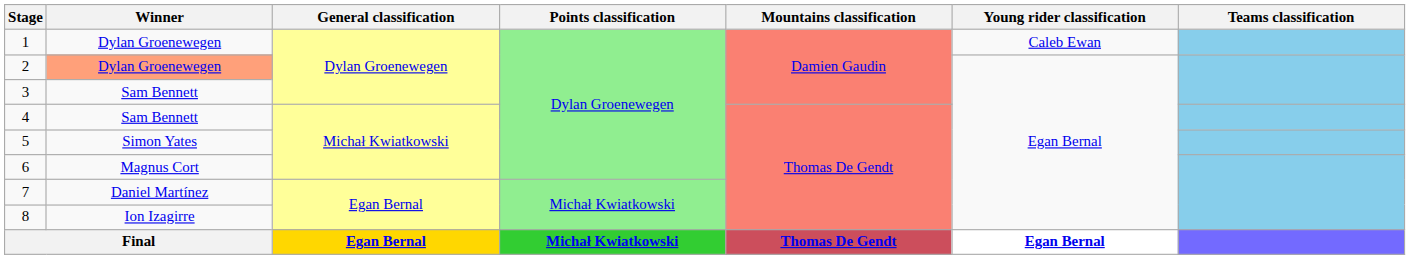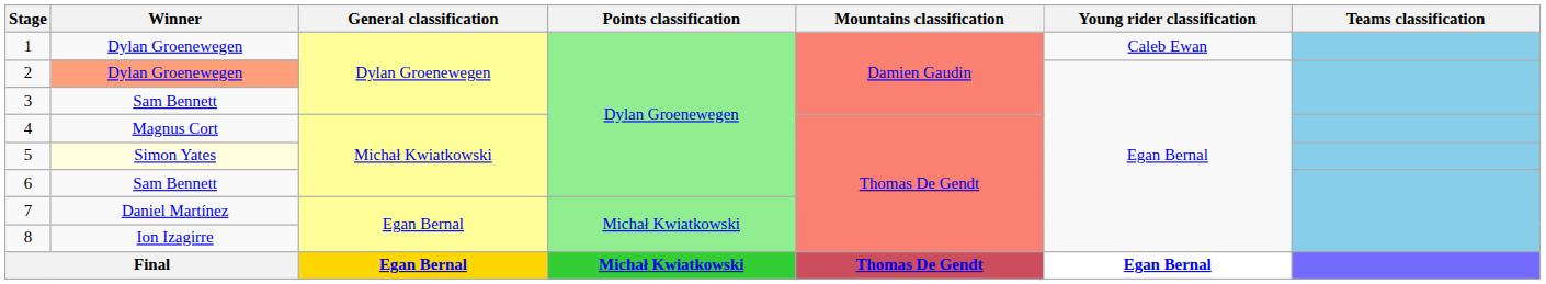 <table class=wikitable style="text-align: center; font-size:smaller;">
 <tr>
 <th style="width:1%;">Stage</th>
 <th style="width:16.5%;">Winner</th>
 <th style="width:16.5%;">General classification<br></th>
 <th style="width:16.5%;">Points classification<br></th>
 <th style="width:16.5%;">Mountains classification<br></th>
 <th style="width:16.5%;">Young rider classification<br></th>
 <th style="width:16.5%;">Teams classification</th>
 </tr>
 <tr>
 <td>1</td>
 <td><a href='#'>Dylan Groenewegen</a></td>
 <td style="background:#ffff99;" rowspan=3><a href='#'>Dylan Groenewegen</a></td>
 <td style="background:lightgreen;" rowspan=6><a href='#'>Dylan Groenewegen</a></td>
 <td style="background:salmon;" rowspan=3><a href='#'>Damien Gaudin</a></td>
 <td style="background:offwhite;"><a href='#'>Caleb Ewan</a></td>
 <td style="background:skyblue;"></td>
 </tr>
 <tr>
 <td>2</td>
 <td style="background: lightsalmon;"><a href='#'>Dylan Groenewegen</a></td>
 <td style="background:offwhite;" rowspan=7><a href='#'>Egan Bernal</a></td>
 <td style="background:skyblue;" rowspan=2></td>
 </tr>
 <tr>
 <td>3</td>
 <td><a href='#'>Sam Bennett</a></td>
 </tr>
 <tr>
 <td>4</td>
-<td><a href='#'>Sam Bennett</a></td>
+<td><a href='#'>Magnus Cort</a></td>
 <td style="background:#ffff99;" rowspan=3><a href='#'>Michał Kwiatkowski</a></td>
 <td style="background:salmon;" rowspan=5><a href='#'>Thomas De Gendt</a></td>
 <td style="background:skyblue;"></td>
 </tr>
 <tr>
 <td>5</td>
-<td><a href='#'>Simon Yates</a></td>
+<td style="background: lightyellow;"><a href='#'>Simon Yates</a></td>
 <td style="background:skyblue;"></td>
 </tr>
 <tr>
 <td>6</td>
-<td><a href='#'>Magnus Cort</a></td>
+<td><a href='#'>Sam Bennett</a></td>
 <td style="background:skyblue;" rowspan=3></td>
 </tr>
 <tr>
 <td>7</td>
 <td><a href='#'>Daniel Martínez</a></td>
 <td style="background:#ffff99;" rowspan=2><a href='#'>Egan Bernal</a></td>
 <td style="background:lightgreen;" rowspan=2><a href='#'>Michał Kwiatkowski</a></td>
 </tr>
 <tr>
 <td>8</td>
 <td><a href='#'>Ion Izagirre</a></td>
 </tr>
 <tr>
 <th colspan=2>Final</th>
 <th style="background:gold;"><a href='#'>Egan Bernal</a></th>
 <th style="background:limegreen;"><a href='#'>Michał Kwiatkowski</a></th>
 <th style="background:#CC4E5C;"><a href='#'>Thomas De Gendt</a></th>
 <th style="background:white;"><a href='#'>Egan Bernal</a></th>
 <th style="background:#736aff;"></th>
 </tr>
 </table>
